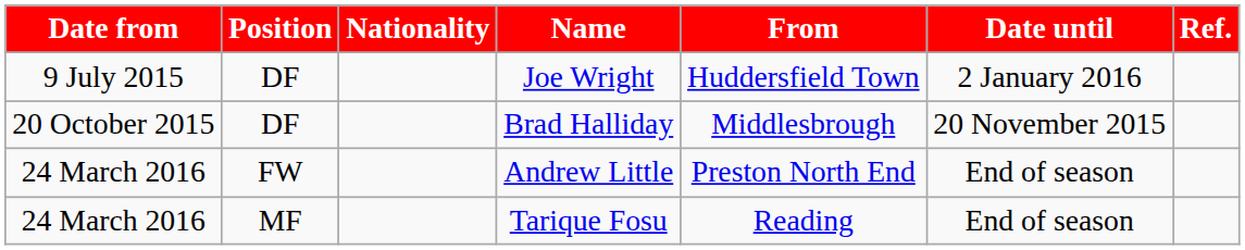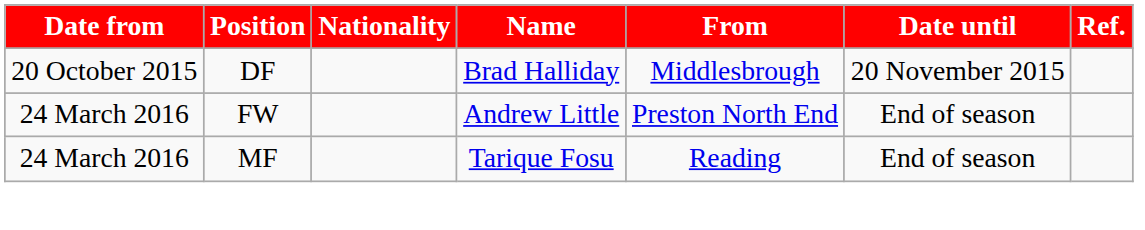 <table class="wikitable" style="text-align:center;">
 <tr>
 <th style="background:#FF0000; color:#FFFFFF;">Date from</th>
 <th style="background:#FF0000; color:#FFFFFF;">Position</th>
 <th style="background:#FF0000; color:#FFFFFF;">Nationality</th>
 <th style="background:#FF0000; color:#FFFFFF;">Name</th>
 <th style="background:#FF0000; color:#FFFFFF;">From</th>
 <th style="background:#FF0000; color:#FFFFFF;">Date until</th>
 <th style="background:#FF0000; color:#FFFFFF;">Ref.</th>
-</tr>
-<tr>
-<td>9 July 2015</td>
-<td>DF</td>
-<td></td>
-<td><a href='#'>Joe Wright</a></td>
-<td><a href='#'>Huddersfield Town</a></td>
-<td>2 January 2016</td>
-<td></td>
 </tr>
 <tr>
 <td>20 October 2015</td>
 <td>DF</td>
 <td></td>
 <td><a href='#'>Brad Halliday</a></td>
 <td><a href='#'>Middlesbrough</a></td>
 <td>20 November 2015</td>
 <td></td>
 </tr>
 <tr>
 <td>24 March 2016</td>
 <td>FW</td>
 <td></td>
 <td><a href='#'>Andrew Little</a></td>
 <td><a href='#'>Preston North End</a></td>
 <td>End of season</td>
 <td></td>
 </tr>
 <tr>
 <td>24 March 2016</td>
 <td>MF</td>
 <td></td>
 <td><a href='#'>Tarique Fosu</a></td>
 <td><a href='#'>Reading</a></td>
 <td>End of season</td>
 <td></td>
 </tr>
 </table>
